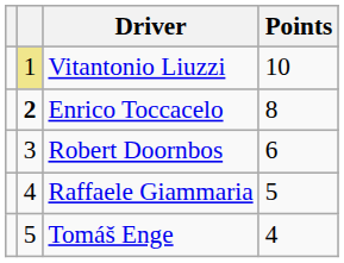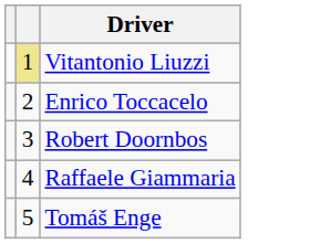 <table class="wikitable" style="font-size: 85%;">
 <tr>
 <th></th>
 <th></th>
 <th>Driver</th>
-<th>Points</th>
 </tr>
 <tr>
 <td align="left"></td>
 <td align="center" style="background: khaki;">1</td>
 <td> <a href='#'>Vitantonio Liuzzi</a></td>
-<td>10</td>
 </tr>
 <tr>
 <td align="left"></td>
-<td align="center"><strong>2</strong></td>
+<td align="center">2</td>
 <td> <a href='#'>Enrico Toccacelo</a></td>
-<td>8</td>
 </tr>
 <tr>
 <td align="left"></td>
 <td align="center">3</td>
 <td> <a href='#'>Robert Doornbos</a></td>
-<td>6</td>
 </tr>
 <tr>
 <td align="left"></td>
 <td align="center">4</td>
 <td> <a href='#'>Raffaele Giammaria</a></td>
-<td>5</td>
 </tr>
 <tr>
 <td align="left"></td>
 <td align="center">5</td>
 <td> <a href='#'>Tomáš Enge</a></td>
-<td>4</td>
 </tr>
 </table>
